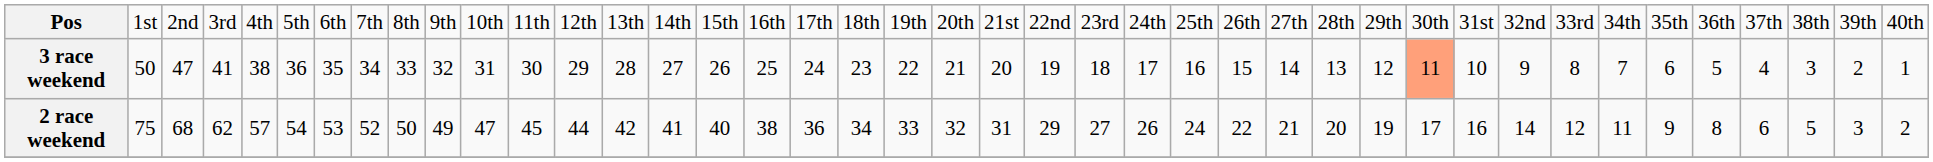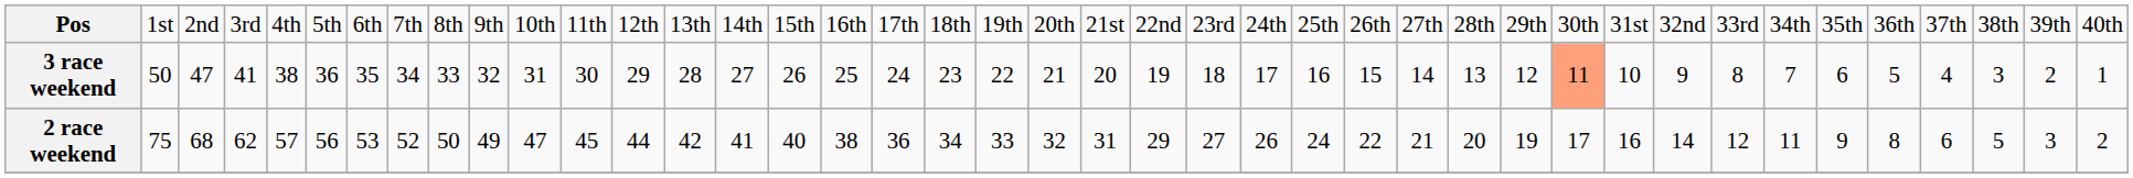 <table class="wikitable" style="font-size:85%; text-align:center">
 <tr style="background:#f9f9f9">
 <th valign="middle">Pos</th>
 <td>1st</td>
 <td>2nd</td>
 <td>3rd</td>
 <td>4th</td>
 <td>5th</td>
 <td>6th</td>
 <td>7th</td>
 <td>8th</td>
 <td>9th</td>
 <td>10th</td>
 <td>11th</td>
 <td>12th</td>
 <td>13th</td>
 <td>14th</td>
 <td>15th</td>
 <td>16th</td>
 <td>17th</td>
 <td>18th</td>
 <td>19th</td>
 <td>20th</td>
 <td>21st</td>
 <td>22nd</td>
 <td>23rd</td>
 <td>24th</td>
 <td>25th</td>
 <td>26th</td>
 <td>27th</td>
 <td>28th</td>
 <td>29th</td>
 <td>30th</td>
 <td>31st</td>
 <td>32nd</td>
 <td>33rd</td>
 <td>34th</td>
 <td>35th</td>
 <td>36th</td>
 <td>37th</td>
 <td>38th</td>
 <td>39th</td>
 <td>40th</td>
 </tr>
 <tr>
 <th valign="middle">3 race weekend</th>
 <td>50</td>
 <td>47</td>
 <td>41</td>
 <td>38</td>
 <td>36</td>
 <td>35</td>
 <td>34</td>
 <td>33</td>
 <td>32</td>
 <td>31</td>
 <td>30</td>
 <td>29</td>
 <td>28</td>
 <td>27</td>
 <td>26</td>
 <td>25</td>
 <td>24</td>
 <td>23</td>
 <td>22</td>
 <td>21</td>
 <td>20</td>
 <td>19</td>
 <td>18</td>
 <td>17</td>
 <td>16</td>
 <td>15</td>
 <td>14</td>
 <td>13</td>
 <td>12</td>
 <td style="background: lightsalmon;">11</td>
 <td>10</td>
 <td>9</td>
 <td>8</td>
 <td>7</td>
 <td>6</td>
 <td>5</td>
 <td>4</td>
 <td>3</td>
 <td>2</td>
 <td>1</td>
 </tr>
 <tr>
 <th valign="middle">2 race weekend</th>
 <td>75</td>
 <td>68</td>
 <td>62</td>
 <td>57</td>
-<td>54</td>
+<td>56</td>
 <td>53</td>
 <td>52</td>
 <td>50</td>
 <td>49</td>
 <td>47</td>
 <td>45</td>
 <td>44</td>
 <td>42</td>
 <td>41</td>
 <td>40</td>
 <td>38</td>
 <td>36</td>
 <td>34</td>
 <td>33</td>
 <td>32</td>
 <td>31</td>
 <td>29</td>
 <td>27</td>
 <td>26</td>
 <td>24</td>
 <td>22</td>
 <td>21</td>
 <td>20</td>
 <td>19</td>
 <td>17</td>
 <td>16</td>
 <td>14</td>
 <td>12</td>
 <td>11</td>
 <td>9</td>
 <td>8</td>
 <td>6</td>
 <td>5</td>
 <td>3</td>
 <td>2</td>
 </tr>
 <tr>
 </tr>
 </table>
